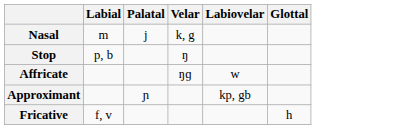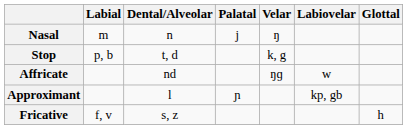 <table class="wikitable" style="text-align: center;">
 <tr>
 <th></th>
 <th>Labial</th>
+<th>Dental/Alveolar</th>
 <th>Palatal</th>
 <th>Velar</th>
 <th>Labiovelar</th>
 <th>Glottal</th>
 </tr>
 <tr>
 <th>Nasal</th>
 <td>m</td>
+<td>n</td>
 <td>j</td>
-<td>k, g</td>
+<td>ŋ</td>
 <td></td>
 <td></td>
 </tr>
 <tr>
 <th>Stop</th>
 <td>p, b</td>
+<td>t, d</td>
 <td></td>
-<td>ŋ</td>
+<td>k, g</td>
 <td></td>
 <td></td>
 </tr>
 <tr>
 <th>Affricate</th>
 <td></td>
+<td>nd</td>
 <td></td>
 <td>ŋɡ</td>
 <td>w</td>
 <td></td>
 </tr>
 <tr>
 <th>Approximant</th>
 <td></td>
+<td>l</td>
 <td>ɲ</td>
 <td></td>
 <td>kp, gb</td>
 <td></td>
 </tr>
 <tr>
 <th>Fricative</th>
 <td>f, v</td>
+<td>s, z</td>
 <td></td>
 <td></td>
 <td></td>
 <td>h</td>
 </tr>
 </table>
